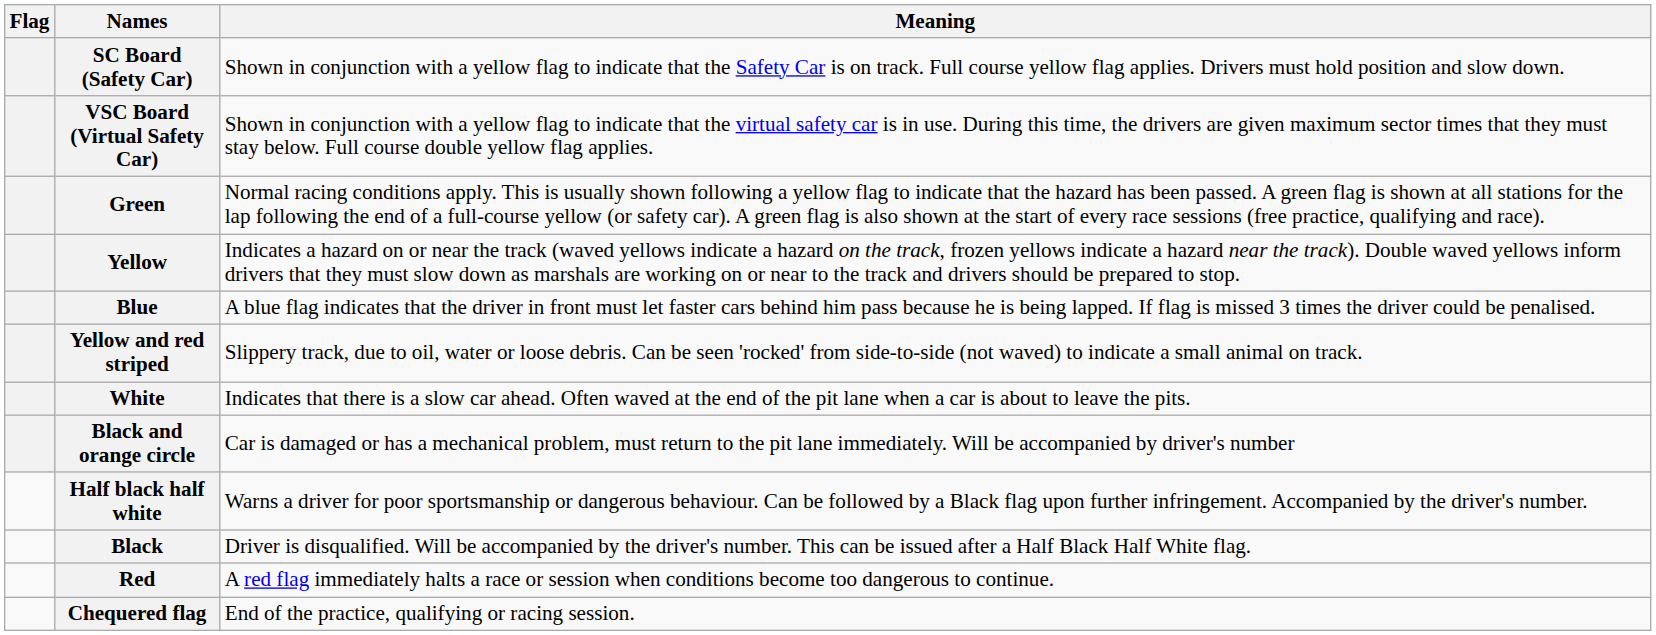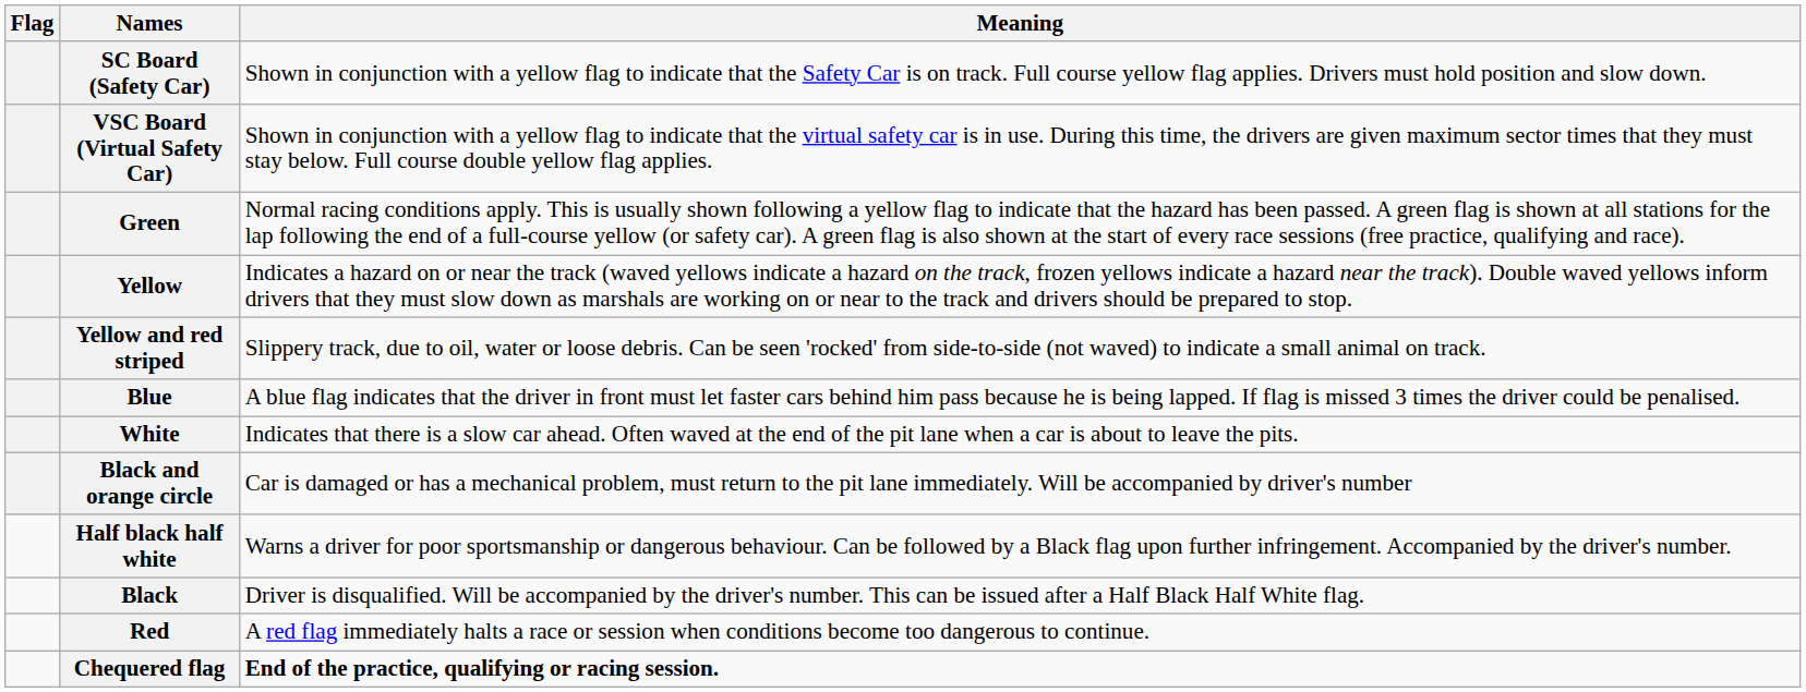 <table class="wikitable">
 <tr>
 <th>Flag</th>
 <th>Names</th>
 <th>Meaning</th>
 </tr>
 <tr>
 <th></th>
 <th>SC Board<br>(Safety Car)</th>
 <td>Shown in conjunction with a yellow flag to indicate that the <a href='#'>Safety Car</a> is on track. Full course yellow flag applies. Drivers must hold position and slow down.</td>
 </tr>
 <tr>
 <th></th>
 <th>VSC Board<br>(Virtual Safety Car)</th>
 <td>Shown in conjunction with a yellow flag to indicate that the <a href='#'>virtual safety car</a> is in use. During this time, the drivers are given maximum sector times that they must stay below. Full course double yellow flag applies.</td>
 </tr>
 <tr>
 <th></th>
 <th>Green</th>
 <td>Normal racing conditions apply. This is usually shown following a yellow flag to indicate that the hazard has been passed. A green flag is shown at all stations for the lap following the end of a full-course yellow (or safety car). A green flag is also shown at the start of every race sessions (free practice, qualifying and race).</td>
 </tr>
 <tr>
 <th></th>
 <th>Yellow</th>
 <td>Indicates a hazard on or near the track (waved yellows indicate a hazard <em>on the track</em>, frozen yellows indicate a hazard <em>near the track</em>). Double waved yellows inform drivers that they must slow down as marshals are working on or near to the track and drivers should be prepared to stop.</td>
 </tr>
 <tr>
 <th></th>
-<th>Blue</th>
-<td>A blue flag indicates that the driver in front must let faster cars behind him pass because he is being lapped. If flag is missed 3 times the driver could be penalised.</td>
+<th>Yellow and red striped</th>
+<td>Slippery track, due to oil, water or loose debris. Can be seen 'rocked' from side-to-side (not waved) to indicate a small animal on track.</td>
 </tr>
 <tr>
 <th></th>
-<th>Yellow and red striped</th>
-<td>Slippery track, due to oil, water or loose debris. Can be seen 'rocked' from side-to-side (not waved) to indicate a small animal on track.</td>
+<th>Blue</th>
+<td>A blue flag indicates that the driver in front must let faster cars behind him pass because he is being lapped. If flag is missed 3 times the driver could be penalised.</td>
 </tr>
 <tr>
 <th></th>
 <th>White</th>
 <td>Indicates that there is a slow car ahead. Often waved at the end of the pit lane when a car is about to leave the pits.</td>
 </tr>
 <tr>
 <th></th>
 <th>Black and orange circle</th>
 <td>Car is damaged or has a mechanical problem, must return to the pit lane immediately. Will be accompanied by driver's number</td>
 </tr>
 <tr>
 <td></td>
 <th>Half black half white</th>
 <td>Warns a driver for poor sportsmanship or dangerous behaviour. Can be followed by a Black flag upon further infringement. Accompanied by the driver's number.</td>
 </tr>
 <tr>
 <td></td>
 <th>Black</th>
 <td>Driver is disqualified. Will be accompanied by the driver's number. This can be issued after a Half Black Half White flag.</td>
 </tr>
 <tr>
 <td></td>
 <th>Red</th>
 <td>A <a href='#'>red flag</a> immediately halts a race or session when conditions become too dangerous to continue.</td>
 </tr>
 <tr>
 <td></td>
 <th>Chequered flag</th>
-<td>End of the practice, qualifying or racing session.</td>
+<td><strong>End of the practice, qualifying or racing session.</strong></td>
 </tr>
 </table>
